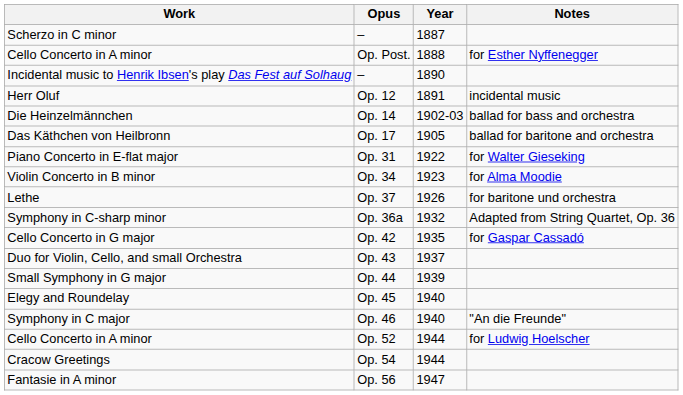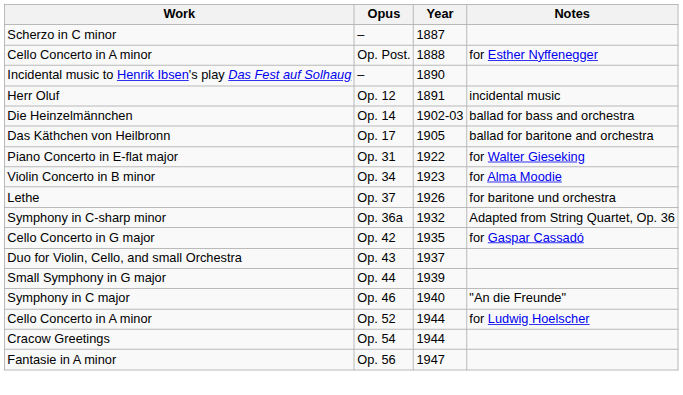 <table class="wikitable">
 <tr>
 <th>Work</th>
 <th>Opus</th>
 <th>Year</th>
 <th>Notes</th>
 </tr>
 <tr>
 <td>Scherzo in C minor</td>
 <td>–</td>
 <td>1887</td>
 <td></td>
 </tr>
 <tr>
 <td>Cello Concerto in A minor</td>
 <td>Op. Post.</td>
 <td>1888</td>
 <td>for <a href='#'>Esther Nyffenegger</a></td>
 </tr>
 <tr>
 <td>Incidental music to <a href='#'>Henrik Ibsen</a>'s play <a href='#'><em>Das Fest auf Solhaug</em></a></td>
 <td>–</td>
 <td>1890</td>
 <td></td>
 </tr>
 <tr>
 <td>Herr Oluf</td>
 <td>Op. 12</td>
 <td>1891</td>
 <td>incidental music</td>
 </tr>
 <tr>
 <td>Die Heinzelmännchen</td>
 <td>Op. 14</td>
 <td>1902-03</td>
 <td>ballad for bass and orchestra</td>
 </tr>
 <tr>
 <td>Das Käthchen von Heilbronn</td>
 <td>Op. 17</td>
 <td>1905</td>
 <td>ballad for baritone and orchestra</td>
 </tr>
 <tr>
 <td>Piano Concerto in E-flat major</td>
 <td>Op. 31</td>
 <td>1922</td>
 <td>for <a href='#'>Walter Gieseking</a></td>
 </tr>
 <tr>
 <td>Violin Concerto in B minor</td>
 <td>Op. 34</td>
 <td>1923</td>
 <td>for <a href='#'>Alma Moodie</a></td>
 </tr>
 <tr>
 <td>Lethe</td>
 <td>Op. 37</td>
 <td>1926</td>
 <td>for baritone und orchestra</td>
 </tr>
 <tr>
 <td>Symphony in C-sharp minor</td>
 <td>Op. 36a</td>
 <td>1932</td>
 <td>Adapted from String Quartet, Op. 36</td>
 </tr>
 <tr>
 <td>Cello Concerto in G major</td>
 <td>Op. 42</td>
 <td>1935</td>
 <td>for <a href='#'>Gaspar Cassadó</a></td>
 </tr>
 <tr>
 <td>Duo for Violin, Cello, and small Orchestra</td>
 <td>Op. 43</td>
 <td>1937</td>
 <td></td>
 </tr>
 <tr>
 <td>Small Symphony in G major</td>
 <td>Op. 44</td>
 <td>1939</td>
 <td></td>
 </tr>
 <tr>
-<td>Elegy and Roundelay</td>
-<td>Op. 45</td>
-<td>1940</td>
-<td></td>
-</tr>
-<tr>
 <td>Symphony in C major</td>
 <td>Op. 46</td>
 <td>1940</td>
 <td>"An die Freunde"</td>
 </tr>
 <tr>
 <td>Cello Concerto in A minor</td>
 <td>Op. 52</td>
 <td>1944</td>
 <td>for <a href='#'>Ludwig Hoelscher</a></td>
 </tr>
 <tr>
 <td>Cracow Greetings</td>
 <td>Op. 54</td>
 <td>1944</td>
 <td></td>
 </tr>
 <tr>
 <td>Fantasie in A minor</td>
 <td>Op. 56</td>
 <td>1947</td>
 <td></td>
 </tr>
 </table>
